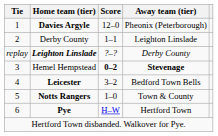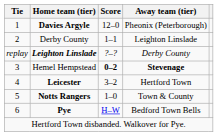 <table class="wikitable" style="text-align:center; font-size:85%">
 <tr>
 <th>Tie</th>
 <th>Home team (tier)</th>
 <th>Score</th>
 <th>Away team (tier)</th>
 <th></th>
 </tr>
 <tr>
 <td align="center">1</td>
 <td><strong>Davies Argyle</strong></td>
 <td align="center">12–0</td>
 <td>Pheonix (Peterborough)</td>
 <td></td>
 </tr>
 <tr>
 <td align="center">2</td>
 <td>Derby County</td>
 <td align="center">1–1 </td>
 <td>Leighton Linslade</td>
 <td></td>
 </tr>
 <tr>
 <td align="center"><em>replay</em></td>
 <td><strong><em>Leighton Linslade</em></strong></td>
 <td align="center"><em>?–?</em></td>
 <td><em>Derby County</em></td>
 <td></td>
 </tr>
 <tr>
 <td align="center">3</td>
 <td>Hemel Hempstead</td>
 <td align="center"><strong>0–2</strong></td>
 <td><strong>Stevenage</strong></td>
 <td></td>
 </tr>
 <tr>
 <td align="center">4</td>
 <td><strong>Leicester</strong></td>
 <td align="center">3–2</td>
-<td>Bedford Town Bells</td>
+<td>Hertford Town</td>
 <td></td>
 </tr>
 <tr>
 <td align="center">5</td>
 <td><strong>Notts Rangers</strong></td>
 <td align="center">1–0</td>
 <td>Town & County</td>
 <td></td>
 </tr>
 <tr>
 <td align="center">6</td>
 <td><strong>Pye</strong></td>
 <td align="center"><a href='#'>H–W</a></td>
-<td>Hertford Town</td>
+<td>Bedford Town Bells</td>
 <td></td>
 </tr>
 <tr>
 <td colspan="5" align="center">Hertford Town disbanded. Walkover for Pye.</td>
 </tr>
 </table>
